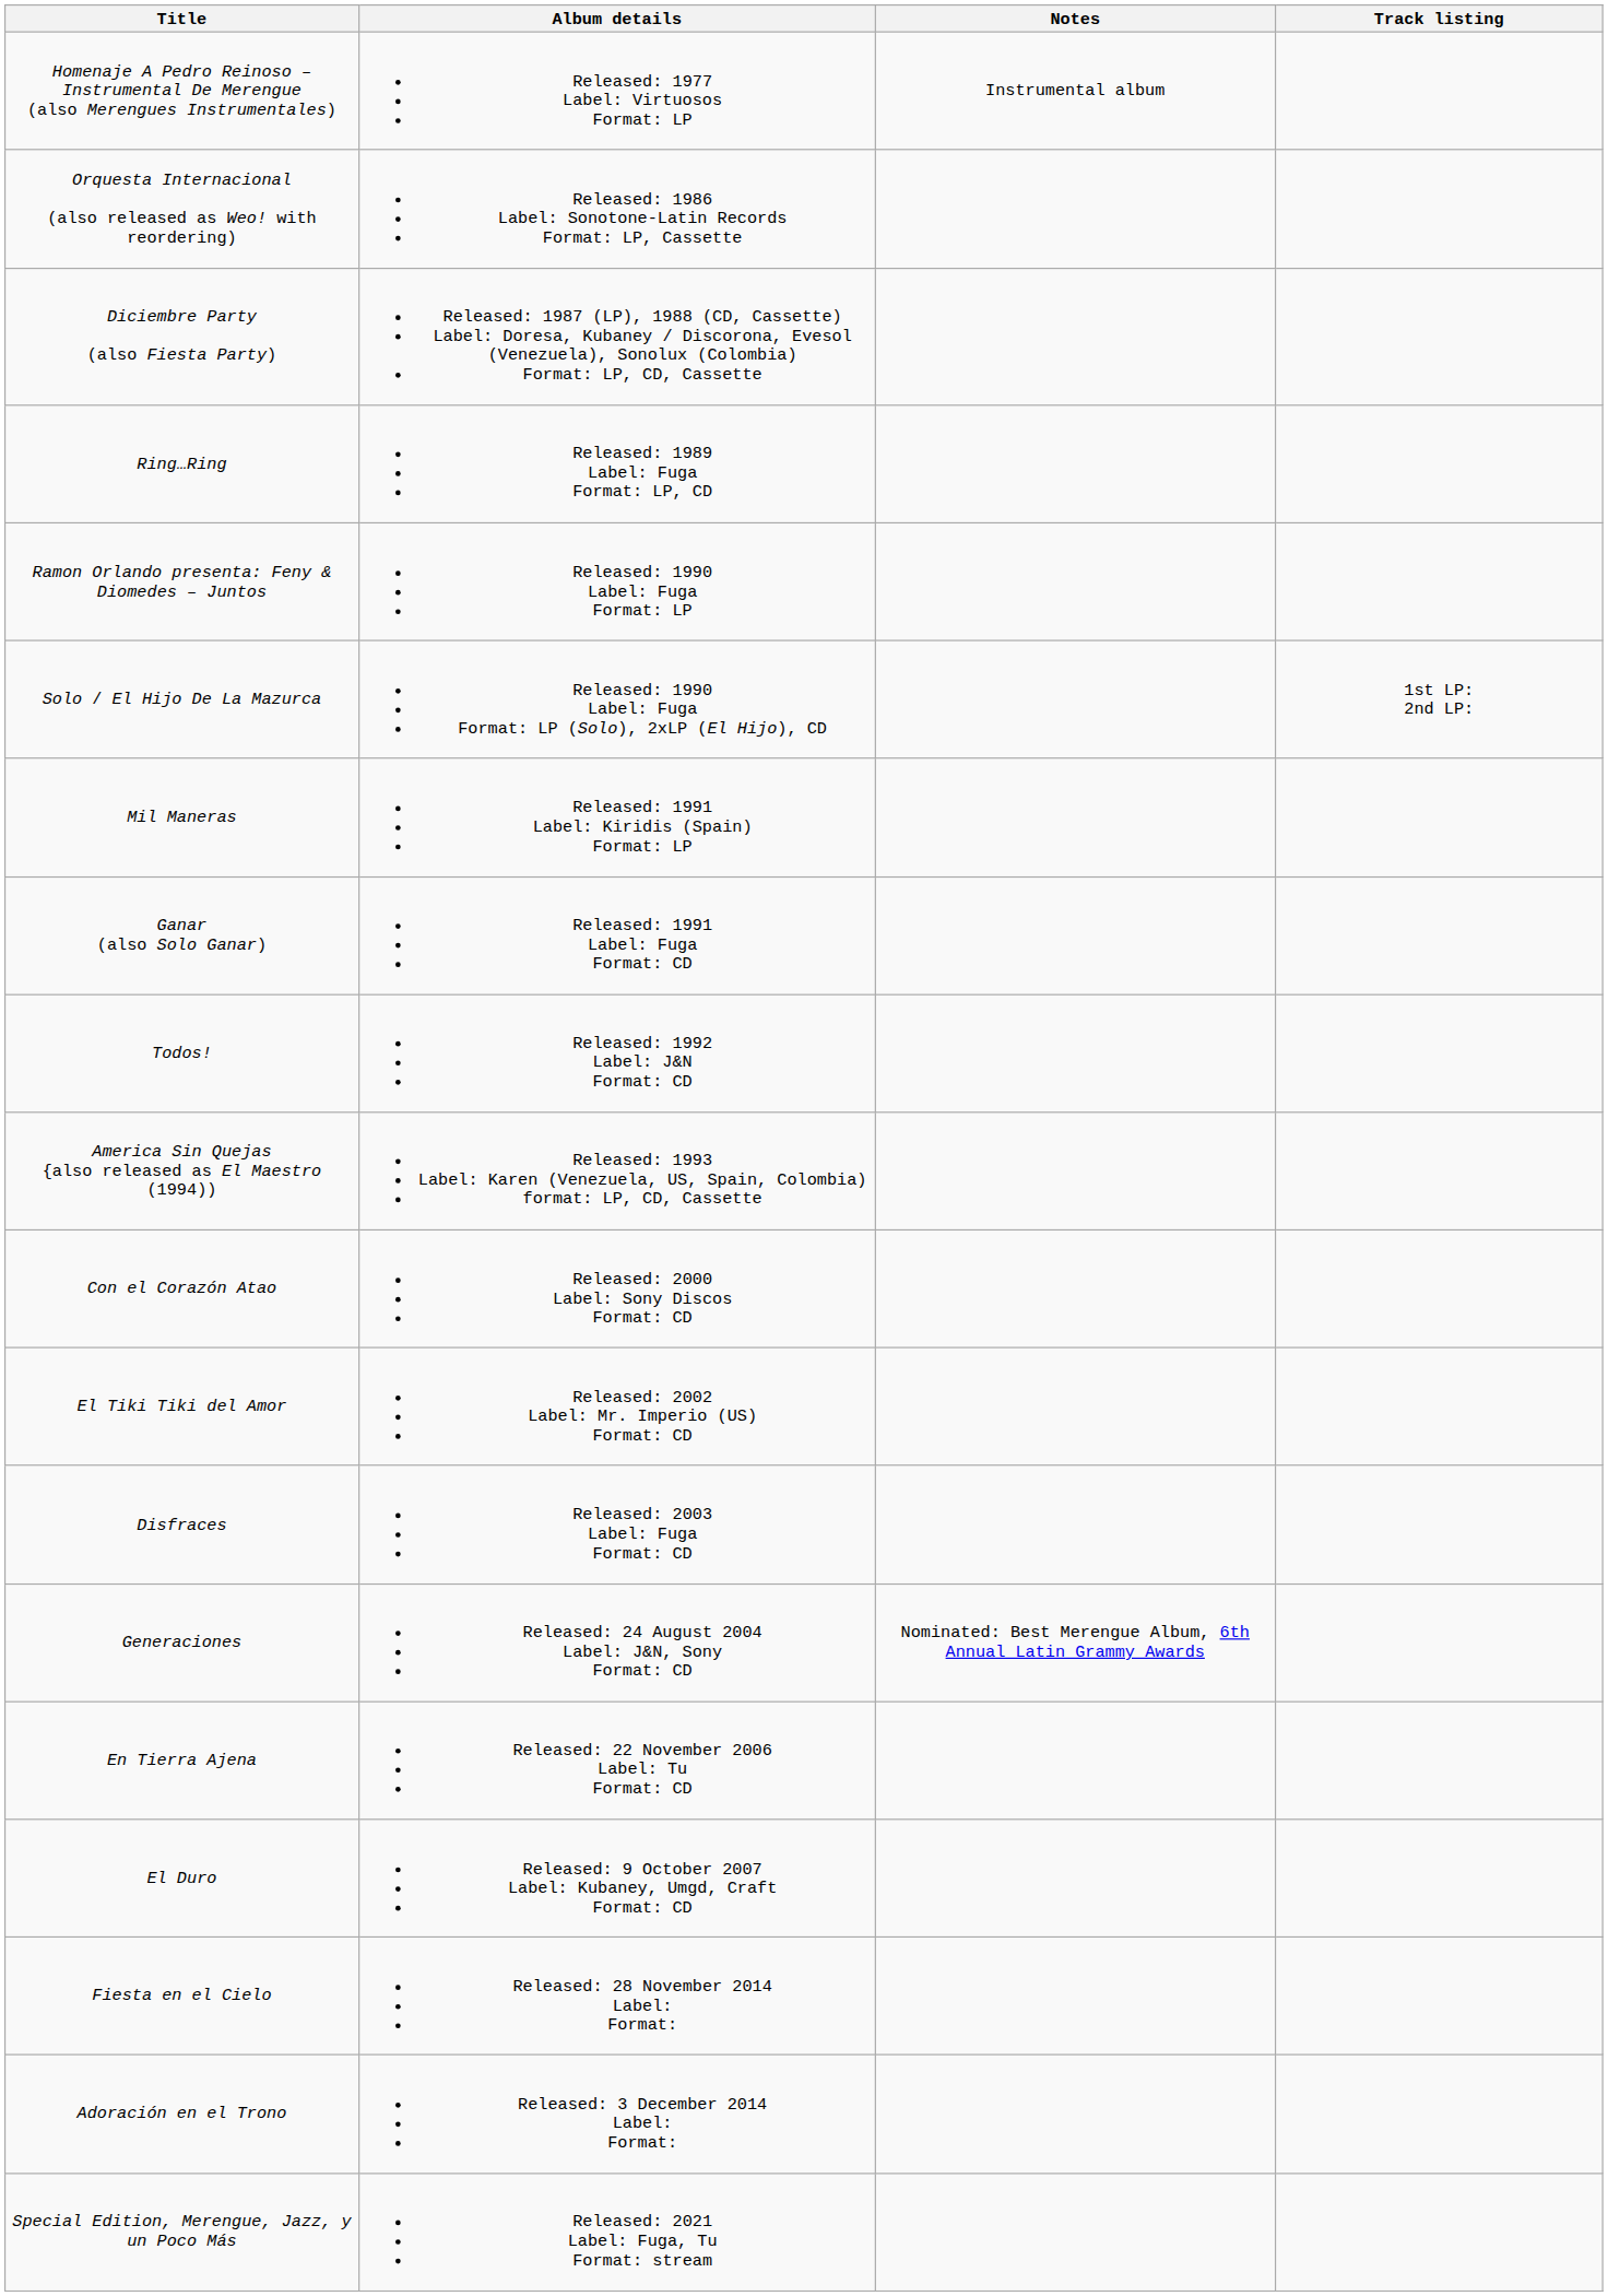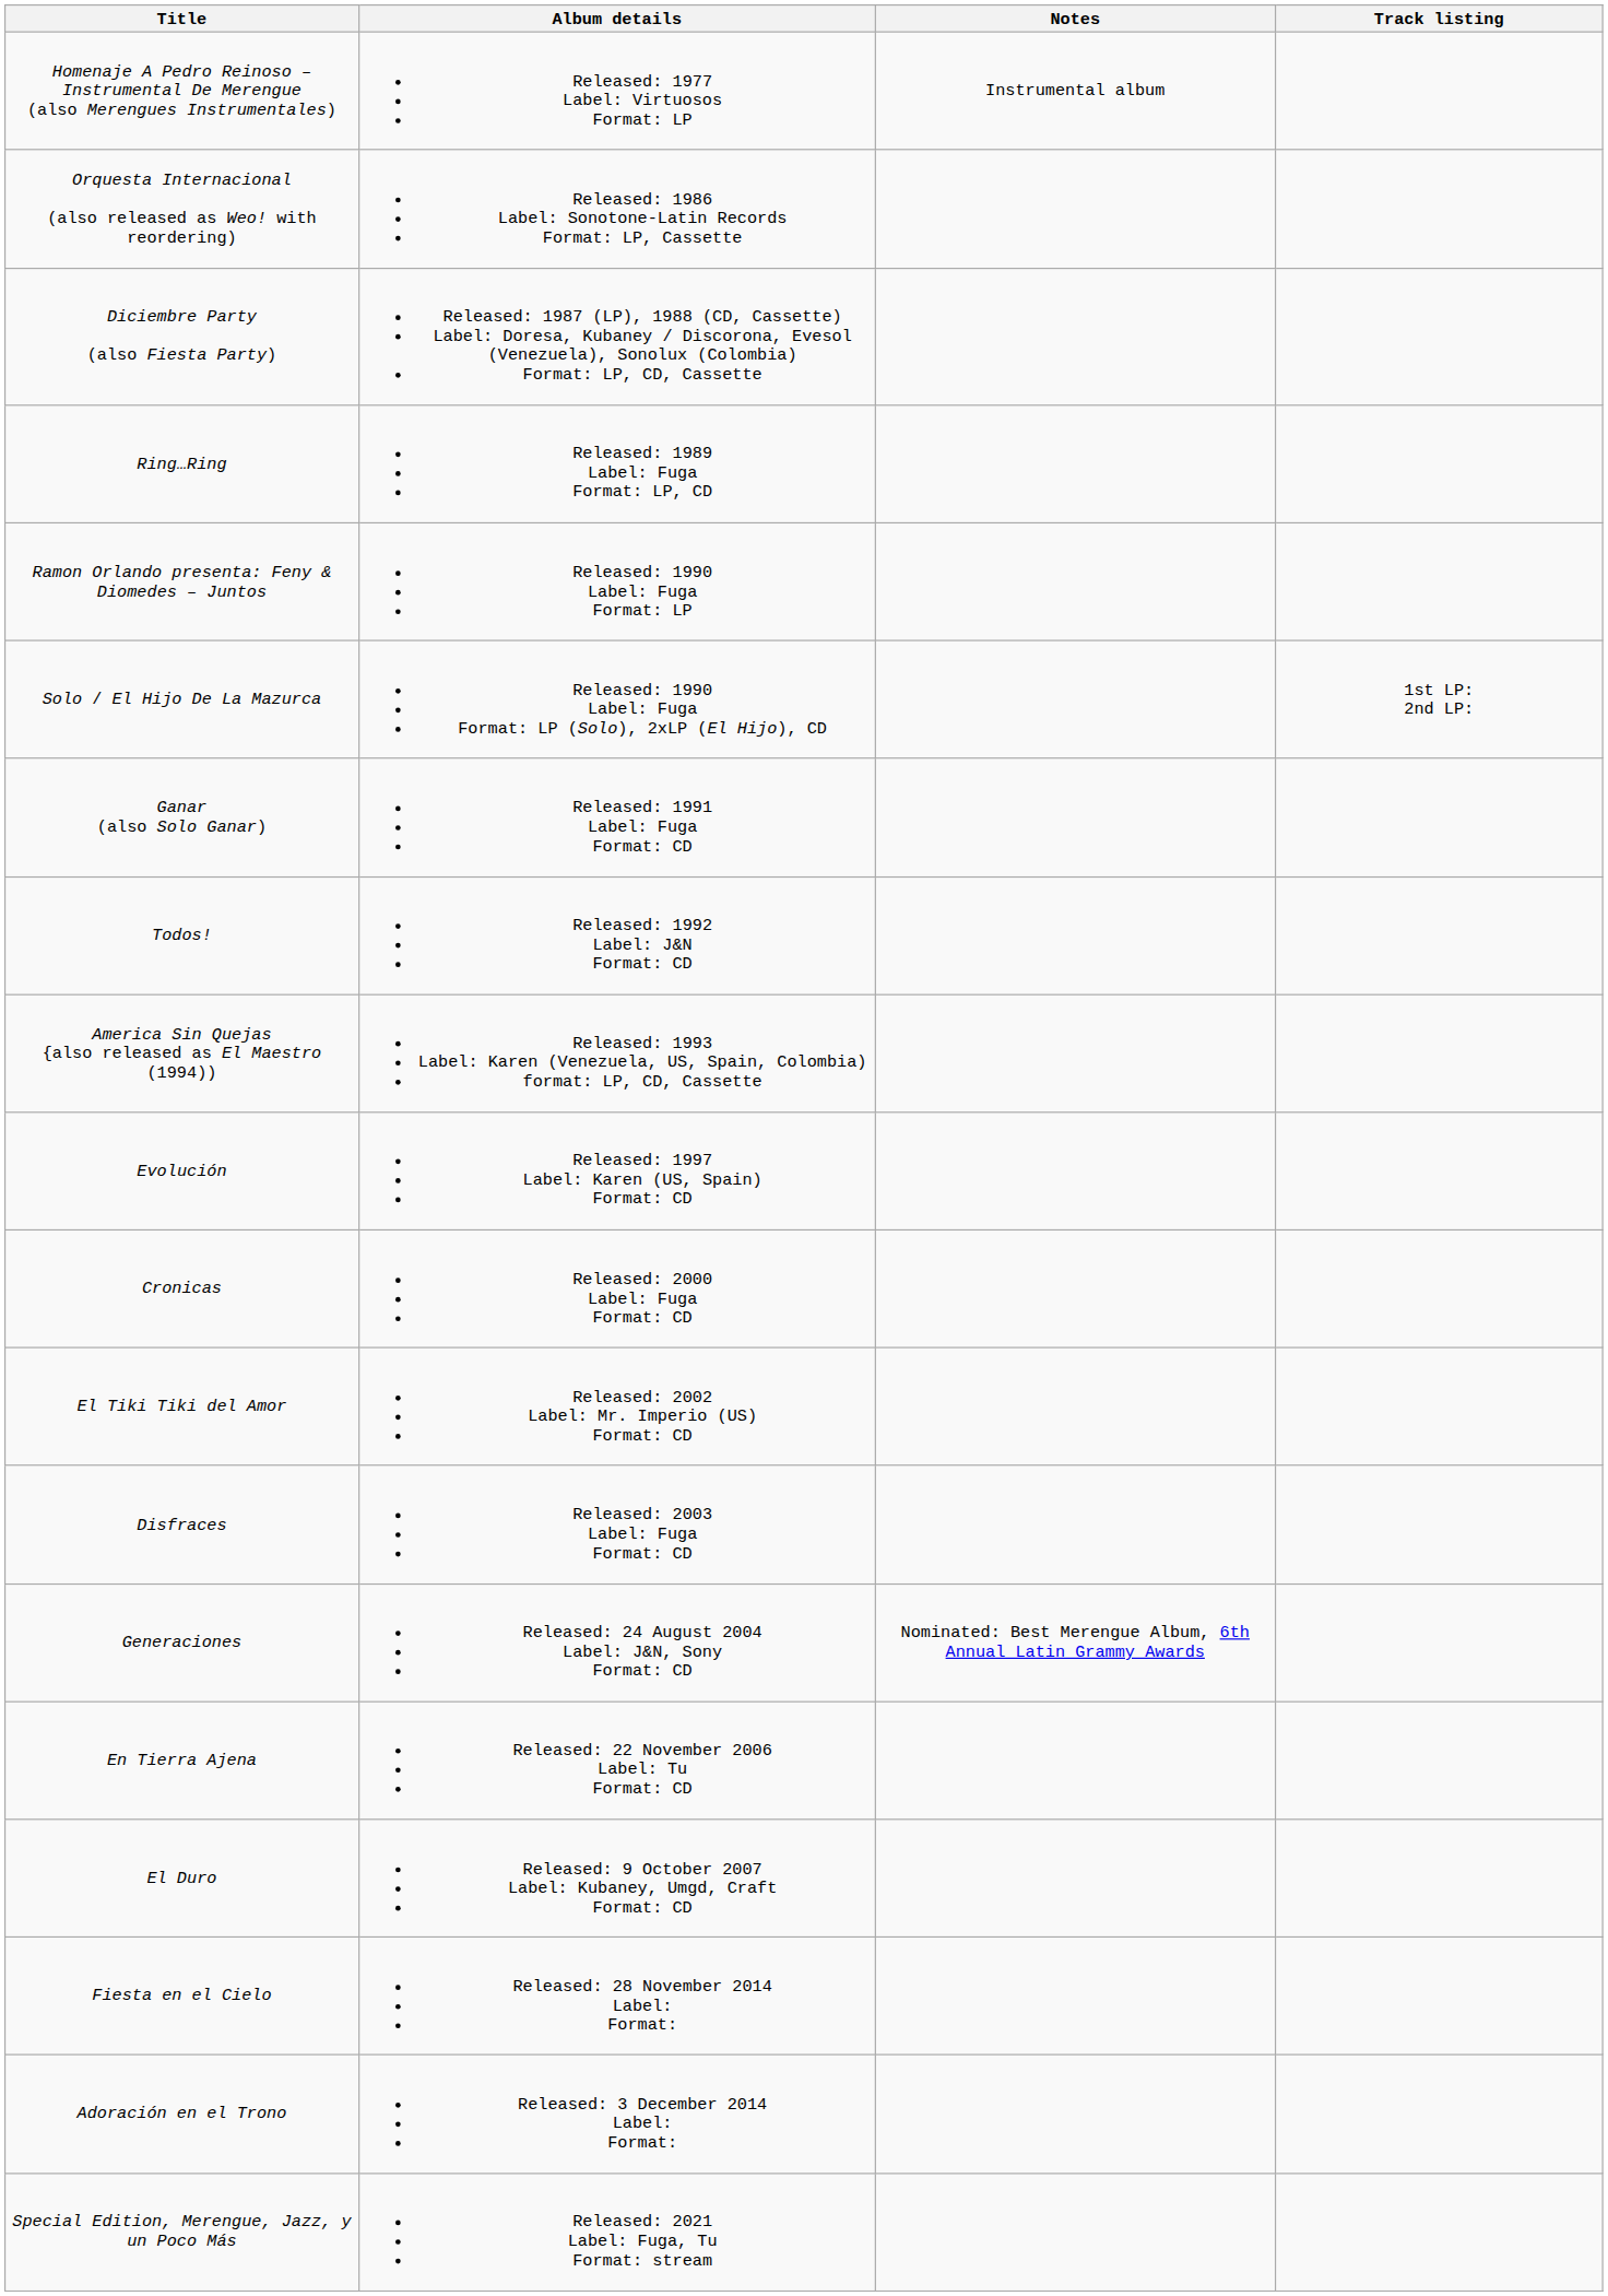 <table class="wikitable plainrowheaders" style="text-align:center;">
 <tr>
 <th>Title</th>
 <th>Album details</th>
 <th>Notes</th>
 <th scope="col" width="250px">Track listing</th>
 </tr>
 <tr>
 <td><em>Homenaje A Pedro Reinoso – Instrumental De Merengue</em><br>(also <em>Merengues Instrumentales</em>) </td>
 <td><br><ul><li>Released: 1977</li><li>Label: Virtuosos</li><li>Format: LP</li></ul></td>
 <td>Instrumental album</td>
 <td></td>
 </tr>
 <tr>
 <td><em>Orquesta Internacional</em><br><br>(also released as <em>Weo!</em> with reordering)</td>
 <td><br><ul><li>Released: 1986</li><li>Label: Sonotone-Latin Records</li><li>Format: LP, Cassette</li></ul></td>
 <td></td>
 <td></td>
 </tr>
 <tr>
 <td><em>Diciembre Party</em><br><br>(also <em>Fiesta Party</em>)</td>
 <td><br><ul><li>Released: 1987 (LP), 1988 (CD, Cassette) </li><li>Label: Doresa, Kubaney / Discorona, Evesol (Venezuela), Sonolux (Colombia)</li><li>Format: LP, CD, Cassette</li></ul></td>
 <td></td>
 <td></td>
 </tr>
 <tr>
 <td><em>Ring…Ring</em><br> </td>
 <td><br><ul><li>Released: 1989</li><li>Label: Fuga</li><li>Format: LP, CD</li></ul></td>
 <td></td>
 <td></td>
 </tr>
 <tr>
 <td><em>Ramon Orlando presenta: Feny & Diomedes – Juntos</em> </td>
 <td><br><ul><li>Released: 1990</li><li>Label: Fuga</li><li>Format: LP</li></ul></td>
 <td></td>
 <td></td>
 </tr>
 <tr>
 <td><em>Solo</em> / <em>El Hijo De La Mazurca</em>  </td>
 <td><br><ul><li>Released: 1990</li><li>Label: Fuga</li><li>Format: LP (<em>Solo</em>), 2xLP (<em>El Hijo</em>),  CD </li></ul></td>
 <td></td>
 <td>1st LP: <br>2nd LP: </td>
 </tr>
 <tr>
-<td><em>Mil Maneras</em><br>  </td>
-<td><br><ul><li>Released: 1991</li><li>Label: Kiridis (Spain)</li><li>Format: LP</li></ul></td>
-<td></td>
-<td></td>
-</tr>
-<tr>
 <td><em>Ganar</em><br>(also <em>Solo Ganar</em>)</td>
 <td><br><ul><li>Released: 1991</li><li>Label: Fuga</li><li>Format: CD</li></ul></td>
 <td></td>
 <td></td>
 </tr>
 <tr>
 <td><em>Todos!</em><br> </td>
 <td><br><ul><li>Released: 1992</li><li>Label: J&N</li><li>Format: CD</li></ul></td>
 <td></td>
 <td></td>
 </tr>
 <tr>
 <td><em>America Sin Quejas</em><br>{also released as <em>El Maestro</em> (1994)) </td>
 <td><br><ul><li>Released: 1993</li><li>Label: Karen (Venezuela, US, Spain, Colombia)</li><li>format: LP, CD, Cassette</li></ul></td>
 <td></td>
 <td></td>
 </tr>
 <tr>
-<td><em>Con el Corazón Atao</em> </td>
-<td><br><ul><li>Released: 2000</li><li>Label: Sony Discos</li><li>Format: CD</li></ul></td>
+<td><em>Evolución</em> </td>
+<td><br><ul><li>Released: 1997</li><li>Label: Karen (US, Spain)</li><li>Format: CD</li></ul></td>
+<td></td>
+<td></td>
+</tr>
+<tr>
+<td><em>Cronicas</em> </td>
+<td><br><ul><li>Released: 2000</li><li>Label: Fuga</li><li>Format: CD</li></ul></td>
 <td></td>
 <td></td>
 </tr>
 <tr>
 <td><em>El Tiki Tiki del Amor</em> </td>
 <td><br><ul><li>Released: 2002</li><li>Label: Mr. Imperio (US)</li><li>Format: CD</li></ul></td>
 <td></td>
 <td></td>
 </tr>
 <tr>
 <td><em>Disfraces</em>  </td>
 <td><br><ul><li>Released: 2003</li><li>Label: Fuga</li><li>Format: CD</li></ul></td>
 <td></td>
 <td></td>
 </tr>
 <tr>
 <td><em>Generaciones</em> </td>
 <td><br><ul><li>Released: 24 August 2004</li><li>Label: J&N, Sony</li><li>Format: CD</li></ul></td>
 <td>Nominated: Best Merengue Album, <a href='#'>6th Annual Latin Grammy Awards</a></td>
 <td></td>
 </tr>
 <tr>
 <td><em>En Tierra Ajena</em> </td>
 <td><br><ul><li>Released: 22 November 2006</li><li>Label: Tu</li><li>Format: CD</li></ul></td>
 <td></td>
 <td></td>
 </tr>
 <tr>
 <td><em>El Duro</em> </td>
 <td><br><ul><li>Released: 9 October 2007</li><li>Label: Kubaney, Umgd, Craft</li><li>Format: CD</li></ul></td>
 <td></td>
 <td></td>
 </tr>
 <tr>
 <td><em>Fiesta en el Cielo</em> </td>
 <td><br><ul><li>Released: 28 November 2014</li><li>Label:</li><li>Format:</li></ul></td>
 <td></td>
 <td></td>
 </tr>
 <tr>
 <td><em>Adoración en el Trono</em> </td>
 <td><br><ul><li>Released: 3 December 2014</li><li>Label:</li><li>Format:</li></ul></td>
 <td></td>
 <td></td>
 </tr>
 <tr>
 <td><em>Special Edition, Merengue, Jazz, y un Poco Más</em> </td>
 <td><br><ul><li>Released: 2021</li><li>Label: Fuga, Tu</li><li>Format: stream</li></ul></td>
 <td></td>
 <td></td>
 </tr>
 <tr>
 </tr>
 </table>
